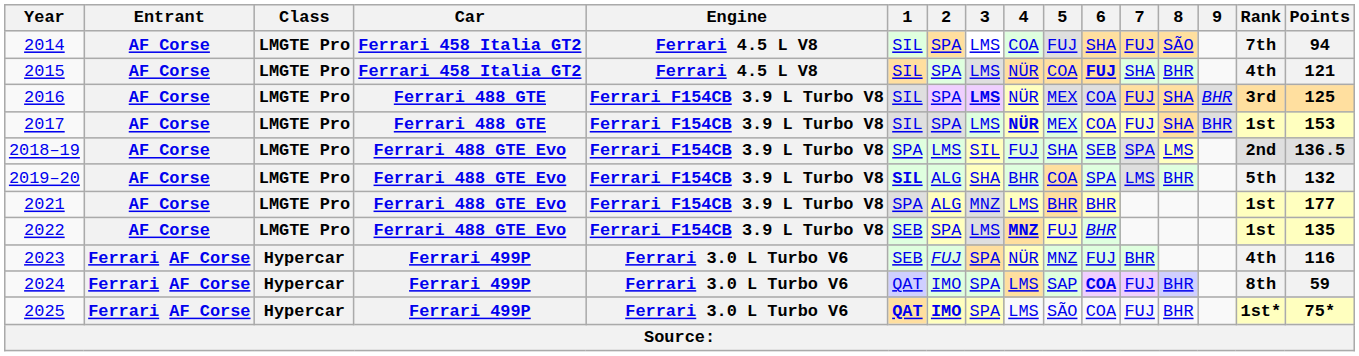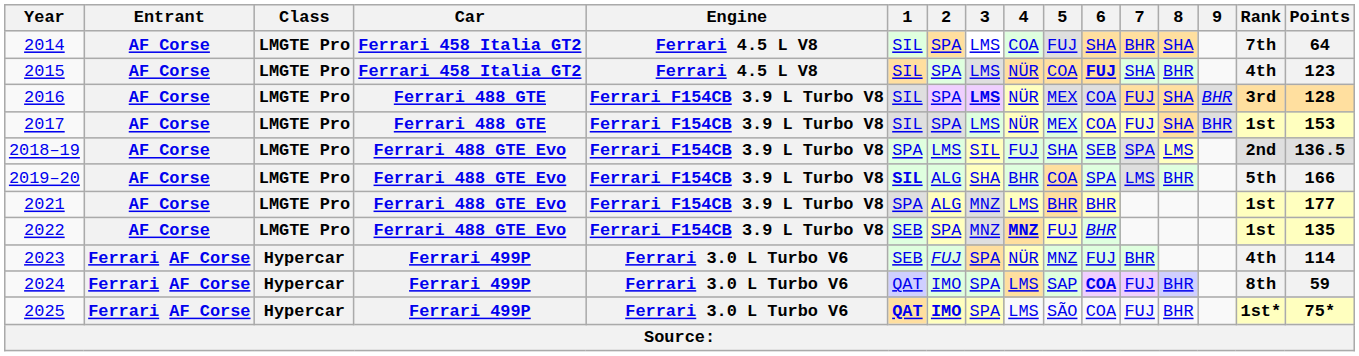 <table class="wikitable" style="text-align:center; font-size:85%">
 <tr>
 <th>Year</th>
 <th>Entrant</th>
 <th>Class</th>
 <th>Car</th>
 <th>Engine</th>
 <th>1</th>
 <th>2</th>
 <th>3</th>
 <th>4</th>
 <th>5</th>
 <th>6</th>
 <th>7</th>
 <th>8</th>
 <th>9</th>
 <th>Rank</th>
 <th>Points</th>
 </tr>
 <tr>
 <td><a href='#'>2014</a></td>
 <th nowrap><a href='#'>AF Corse</a></th>
 <th nowrap>LMGTE Pro</th>
 <th nowrap><a href='#'>Ferrari 458 Italia GT2</a></th>
 <th nowrap><a href='#'>Ferrari</a> 4.5 L V8</th>
 <td style="background:#DFFFDF;"><a href='#'>SIL</a><br></td>
 <td style="background:#FFDF9F;"><a href='#'>SPA</a><br></td>
 <td style="background:#FFFFFF;"><a href='#'>LMS</a><br></td>
 <td style="background:#DFFFDF;"><a href='#'>COA</a><br></td>
 <td style="background:#DFDFDF;"><a href='#'>FUJ</a><br></td>
 <td style="background:#FFDF9F;"><a href='#'>SHA</a><br></td>
-<td style="background:#FFDF9F;"><a href='#'>FUJ</a><br></td>
-<td style="background:#FFDF9F;"><a href='#'>SÃO</a><br></td>
+<td style="background:#FFDF9F;"><a href='#'>BHR</a><br></td>
+<td style="background:#FFDF9F;"><a href='#'>SHA</a><br></td>
 <td></td>
 <th>7th</th>
-<th>94</th>
+<th>64</th>
 </tr>
 <tr>
 <td><a href='#'>2015</a></td>
 <th nowrap><a href='#'>AF Corse</a></th>
 <th nowrap>LMGTE Pro</th>
 <th nowrap><a href='#'>Ferrari 458 Italia GT2</a></th>
 <th nowrap><a href='#'>Ferrari</a> 4.5 L V8</th>
 <td style="background:#FFDF9F;"><a href='#'>SIL</a><br></td>
 <td style="background:#DFFFDF;"><a href='#'>SPA</a><br></td>
 <td style="background:#DFDFDF;"><a href='#'>LMS</a><br></td>
 <td style="background:#FFDF9F;"><a href='#'>NÜR</a><br></td>
 <td style="background:#FFDF9F;"><a href='#'>COA</a><br></td>
 <td style="background:#FFDF9F;"><strong><a href='#'>FUJ</a></strong><br></td>
 <td style="background:#DFFFDF;"><a href='#'>SHA</a><br></td>
 <td style="background:#DFFFDF;"><a href='#'>BHR</a><br></td>
 <td></td>
 <th>4th</th>
-<th>121</th>
+<th>123</th>
 </tr>
 <tr>
 <td><a href='#'>2016</a></td>
 <th nowrap><a href='#'>AF Corse</a></th>
 <th nowrap>LMGTE Pro</th>
 <th nowrap><a href='#'>Ferrari 488 GTE</a></th>
 <th nowrap><a href='#'>Ferrari F154CB</a> 3.9 L Turbo V8</th>
 <td style="background:#DFDFDF;"><a href='#'>SIL</a><br></td>
 <td style="background:#EFCFFF;"><a href='#'>SPA</a><br></td>
 <td style="background:#EFCFFF;"><strong><a href='#'>LMS</a></strong><br></td>
 <td style="background:#FFFFBF;"><a href='#'>NÜR</a><br></td>
 <td style="background:#DFDFDF;"><a href='#'>MEX</a><br></td>
 <td style="background:#DFDFDF;"><a href='#'>COA</a><br></td>
 <td style="background:#FFDF9F;"><a href='#'>FUJ</a><br></td>
 <td style="background:#FFDF9F;"><a href='#'>SHA</a><br></td>
 <td style="background:#DFDFDF;"><em><a href='#'>BHR</a></em><br></td>
 <th style="background:#FFDF9F;">3rd</th>
-<th style="background:#FFDF9F;">125</th>
+<th style="background:#FFDF9F;">128</th>
 </tr>
 <tr>
 <td><a href='#'>2017</a></td>
 <th nowrap><a href='#'>AF Corse</a></th>
 <th nowrap>LMGTE Pro</th>
 <th nowrap><a href='#'>Ferrari 488 GTE</a></th>
 <th nowrap><a href='#'>Ferrari F154CB</a> 3.9 L Turbo V8</th>
 <td style="background:#DFDFDF;"><a href='#'>SIL</a><br></td>
 <td style="background:#DFDFDF;"><a href='#'>SPA</a><br></td>
 <td style="background:#DFFFDF;"><a href='#'>LMS</a><br></td>
-<td style="background:#FFFFBF;"><strong><a href='#'>NÜR</a><br></strong></td>
+<td style="background:#FFFFBF;"><a href='#'>NÜR</a><br></td>
 <td style="background:#DFFFDF;"><a href='#'>MEX</a><br></td>
 <td style="background:#FFFFBF;"><a href='#'>COA</a><br></td>
 <td style="background:#FFFFBF;"><a href='#'>FUJ</a><br></td>
 <td style="background:#FFDF9F;"><a href='#'>SHA</a><br></td>
 <td style="background:#DFDFDF;"><a href='#'>BHR</a><br></td>
 <th style="background:#FFFFBF;">1st</th>
 <th style="background:#FFFFBF;">153</th>
 </tr>
 <tr>
 <td nowrap><a href='#'>2018–19</a></td>
 <th nowrap><a href='#'>AF Corse</a></th>
 <th nowrap>LMGTE Pro</th>
 <th nowrap><a href='#'>Ferrari 488 GTE Evo</a></th>
 <th nowrap><a href='#'>Ferrari F154CB</a> 3.9 L Turbo V8</th>
 <td style="background:#DFFFDF;"><a href='#'>SPA</a><br></td>
 <td style="background:#DFFFDF;"><a href='#'>LMS</a><br></td>
 <td style="background:#FFFFBF;"><a href='#'>SIL</a><br></td>
 <td style="background:#DFFFDF;"><a href='#'>FUJ</a><br></td>
 <td style="background:#DFFFDF;"><a href='#'>SHA</a><br></td>
 <td style="background:#DFFFDF;"><a href='#'>SEB</a><br></td>
 <td style="background:#DFDFDF;"><a href='#'>SPA</a><br></td>
 <td style="background:#FFFFBF;"><a href='#'>LMS</a><br></td>
 <td></td>
 <th style="background:#DFDFDF;">2nd</th>
 <th style="background:#DFDFDF;">136.5</th>
 </tr>
 <tr>
 <td nowrap><a href='#'>2019–20</a></td>
 <th nowrap><a href='#'>AF Corse</a></th>
 <th nowrap>LMGTE Pro</th>
 <th nowrap><a href='#'>Ferrari 488 GTE Evo</a></th>
 <th nowrap><a href='#'>Ferrari F154CB</a> 3.9 L Turbo V8</th>
 <td style="background:#DFFFDF;"><strong><a href='#'>SIL</a></strong><br></td>
 <td style="background:#DFFFDF;"><a href='#'>ALG</a><br></td>
 <td style="background:#FFFFBF;"><a href='#'>SHA</a><br></td>
 <td style="background:#DFFFDF;"><a href='#'>BHR</a><br></td>
 <td style="background:#FFDF9F;"><a href='#'>COA</a><br></td>
 <td style="background:#DFFFDF;"><a href='#'>SPA</a><br></td>
 <td style="background:#DFDFDF;"><a href='#'>LMS</a><br></td>
 <td style="background:#DFFFDF;"><a href='#'>BHR</a><br></td>
 <td></td>
 <th>5th</th>
-<th>132</th>
+<th>166</th>
 </tr>
 <tr>
 <td><a href='#'>2021</a></td>
 <th nowrap><a href='#'>AF Corse</a></th>
 <th nowrap>LMGTE Pro</th>
 <th nowrap><a href='#'>Ferrari 488 GTE Evo</a></th>
 <th nowrap><a href='#'>Ferrari F154CB</a> 3.9 L Turbo V8</th>
 <td style="background:#DFDFDF;"><a href='#'>SPA</a><br></td>
 <td style="background:#FFFFBF;"><a href='#'>ALG</a><br></td>
 <td style="background:#DFDFDF;"><a href='#'>MNZ</a><br></td>
 <td style="background:#FFFFBF;"><a href='#'>LMS</a><br></td>
 <td style="background:#FFDF9F;"><a href='#'>BHR</a><br></td>
 <td style="background:#FFFFBF;"><a href='#'>BHR</a><br></td>
 <td></td>
 <td></td>
 <td></td>
 <th style="background:#FFFFBF;">1st</th>
 <th style="background:#FFFFBF;">177</th>
 </tr>
 <tr>
 <td><a href='#'>2022</a></td>
 <th nowrap><a href='#'>AF Corse</a></th>
 <th nowrap>LMGTE Pro</th>
 <th nowrap><a href='#'>Ferrari 488 GTE Evo</a></th>
 <th nowrap><a href='#'>Ferrari F154CB</a> 3.9 L Turbo V8</th>
 <td style="background:#DFFFDF;"><a href='#'>SEB</a><br></td>
 <td style="background:#FFFFBF;"><a href='#'>SPA</a><br></td>
-<td style="background:#DFDFDF;"><a href='#'>LMS</a><br></td>
+<td style="background:#DFDFDF;"><a href='#'>MNZ</a><br></td>
 <td style="background:#FFDF9F;"><strong><a href='#'>MNZ</a></strong><br></td>
 <td style="background:#FFFFBF;"><a href='#'>FUJ</a><br></td>
 <td style="background:#DFFFDF;"><em><a href='#'>BHR</a></em><br></td>
 <td></td>
 <td></td>
 <td></td>
 <th style="background:#FFFFBF;">1st</th>
 <th style="background:#FFFFBF;">135</th>
 </tr>
 <tr>
 <td><a href='#'>2023</a></td>
 <th nowrap><a href='#'>Ferrari</a> <a href='#'>AF Corse</a></th>
 <th nowrap>Hypercar</th>
 <th nowrap><a href='#'>Ferrari 499P</a></th>
 <th nowrap><a href='#'>Ferrari</a> 3.0 L Turbo V6</th>
 <td style="background:#DFFFDF;"><a href='#'>SEB</a><br></td>
 <td style="background:#DFFFDF;"><em><a href='#'>FUJ</a></em><br></td>
 <td style="background:#FFDF9F;"><a href='#'>SPA</a><br></td>
 <td style="background:#FFFFBF;"><a href='#'>NÜR</a><br></td>
 <td style="background:#DFFFDF;"><a href='#'>MNZ</a><br></td>
 <td style="background:#DFFFDF;"><a href='#'>FUJ</a><br></td>
 <td style="background:#DFFFDF;"><a href='#'>BHR</a><br></td>
 <td></td>
 <td></td>
 <th>4th</th>
-<th>116</th>
+<th>114</th>
 </tr>
 <tr>
 <td><a href='#'>2024</a></td>
 <th nowrap><a href='#'>Ferrari</a> <a href='#'>AF Corse</a></th>
 <th nowrap>Hypercar</th>
 <th nowrap><a href='#'>Ferrari 499P</a></th>
 <th nowrap><a href='#'>Ferrari</a> 3.0 L Turbo V6</th>
 <td style="background:#CFCFFF;"><a href='#'>QAT</a><br></td>
 <td style="background:#DFFFDF;"><a href='#'>IMO</a><br></td>
 <td style="background:#DFFFDF;"><a href='#'>SPA</a><br></td>
 <td style="background:#FFDF9F;"><a href='#'>LMS</a><br></td>
 <td style="background:#DFFFDF;"><a href='#'>SAP</a><br></td>
 <td style="background:#EFCFFF;"><strong><a href='#'>COA</a></strong><br></td>
 <td style="background:#EFCFFF;"><a href='#'>FUJ</a><br></td>
 <td style="background:#CFCFFF;"><a href='#'>BHR</a><br></td>
 <td></td>
 <th>8th</th>
 <th>59</th>
 </tr>
 <tr>
 <td><a href='#'>2025</a></td>
 <th><a href='#'>Ferrari</a> <a href='#'>AF Corse</a></th>
 <th>Hypercar</th>
 <th><a href='#'>Ferrari 499P</a></th>
 <th><a href='#'>Ferrari</a> 3.0 L Turbo V6</th>
 <td style="background:#FFDF9F;"><strong><a href='#'>QAT</a></strong><br></td>
 <td style="background:#FFFFBF;"><strong><a href='#'>IMO</a></strong><br></td>
 <td style="background:#FFFFBF;"><a href='#'>SPA</a><br></td>
 <td style="background:#;"><a href='#'>LMS</a><br></td>
 <td style="background:#;"><a href='#'>SÃO</a><br></td>
 <td style="background:#;"><a href='#'>COA</a><br></td>
 <td style="background:#;"><a href='#'>FUJ</a><br></td>
 <td style="background:#;"><a href='#'>BHR</a><br></td>
 <td></td>
 <th style="background:#FFFFBF;">1st*</th>
 <th style="background:#FFFFBF;">75*</th>
 </tr>
 <tr>
 <th colspan="16">Source:</th>
 </tr>
 </table>
